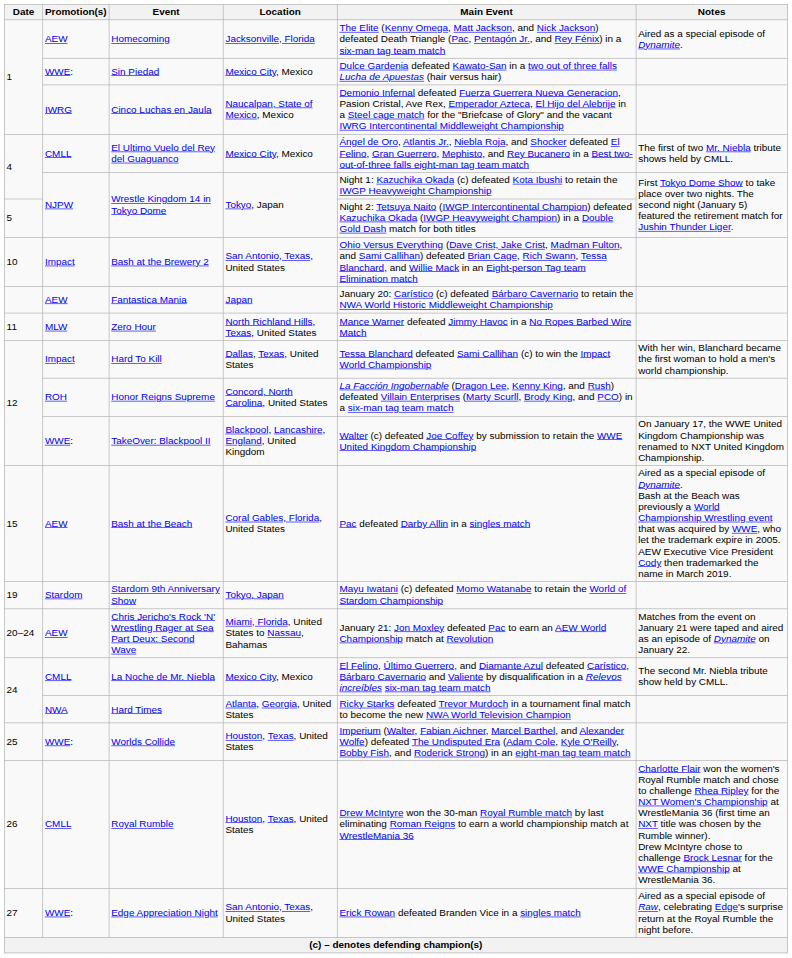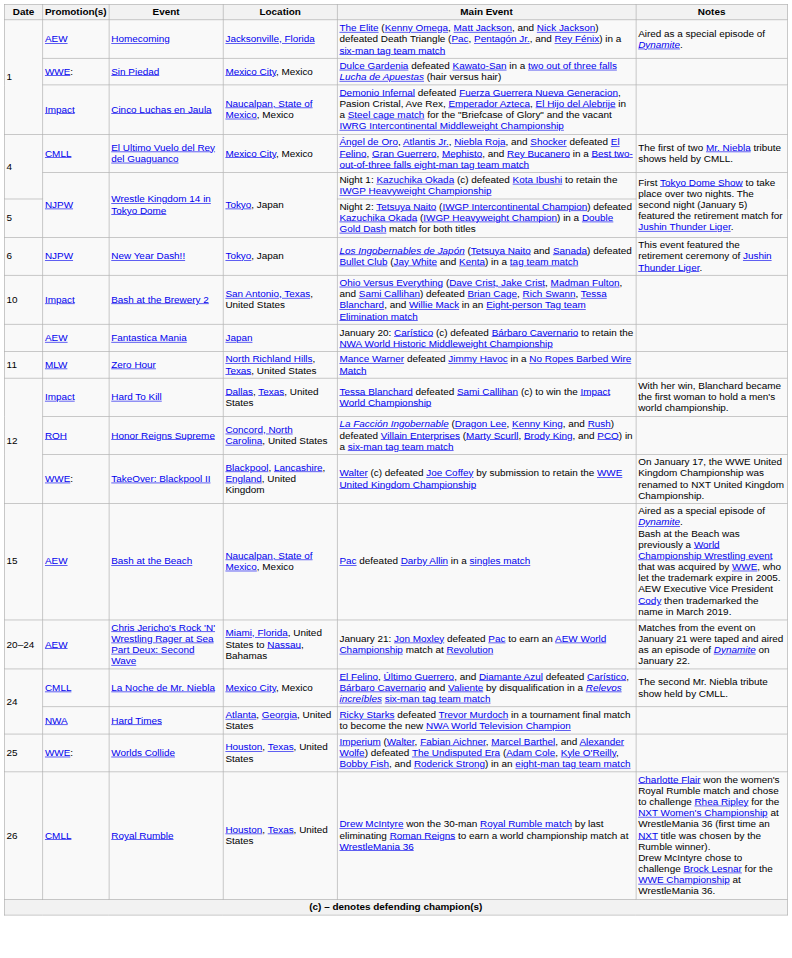 <table class="wikitable" style="width:100%;">
 <tr>
 <th width="5%">Date</th>
 <th width="5%">Promotion(s)</th>
 <th style="width:15%;">Event</th>
 <th style="width:15%;">Location</th>
 <th style="width:40%;">Main Event</th>
 <th style="width:20%;">Notes</th>
 </tr>
 <tr>
 <td rowspan=3>1</td>
 <td><a href='#'>AEW</a></td>
 <td><a href='#'>Homecoming</a></td>
 <td><a href='#'>Jacksonville, Florida</a></td>
 <td><a href='#'>The Elite</a> (<a href='#'>Kenny Omega</a>, <a href='#'>Matt Jackson</a>, and <a href='#'>Nick Jackson</a>) defeated Death Triangle (<a href='#'>Pac</a>, <a href='#'>Pentagón Jr.</a>, and <a href='#'>Rey Fénix</a>) in a <a href='#'>six-man tag team match</a></td>
 <td>Aired as a special episode of <em><a href='#'>Dynamite</a></em>.</td>
 </tr>
 <tr>
 <td><a href='#'>WWE</a>:</td>
 <td><a href='#'>Sin Piedad</a></td>
 <td><a href='#'>Mexico City</a>, Mexico</td>
 <td><a href='#'>Dulce Gardenia</a> defeated <a href='#'>Kawato-San</a> in a <a href='#'>two out of three falls</a> <em><a href='#'>Lucha de Apuestas</a></em> (hair versus hair)</td>
 <td></td>
 </tr>
 <tr>
-<td><a href='#'>IWRG</a></td>
+<td><a href='#'>Impact</a></td>
 <td><a href='#'>Cinco Luchas en Jaula</a></td>
 <td><a href='#'>Naucalpan, State of Mexico</a>, Mexico</td>
 <td><a href='#'>Demonio Infernal</a> defeated <a href='#'>Fuerza Guerrera Nueva Generacion</a>, Pasion Cristal, Ave Rex, <a href='#'>Emperador Azteca</a>, <a href='#'>El Hijo del Alebrije</a> in a <a href='#'>Steel cage match</a> for the "Briefcase of Glory" and the vacant <a href='#'>IWRG Intercontinental Middleweight Championship</a></td>
 <td></td>
 </tr>
 <tr>
 <td rowspan=2>4</td>
 <td><a href='#'>CMLL</a></td>
 <td><a href='#'>El Ultimo Vuelo del Rey del Guaguanco</a></td>
 <td><a href='#'>Mexico City</a>, Mexico</td>
 <td><a href='#'>Ángel de Oro</a>, <a href='#'>Atlantis Jr.</a>, <a href='#'>Niebla Roja</a>, and <a href='#'>Shocker</a> defeated <a href='#'>El Felino</a>, <a href='#'>Gran Guerrero</a>, <a href='#'>Mephisto</a>, and <a href='#'>Rey Bucanero</a> in a <a href='#'>Best two-out-of-three falls eight-man tag team match</a></td>
 <td>The first of two <a href='#'>Mr. Niebla</a> tribute shows held by CMLL.</td>
 </tr>
 <tr>
 <td rowspan=2><a href='#'>NJPW</a></td>
 <td rowspan=2><a href='#'>Wrestle Kingdom 14 in Tokyo Dome</a></td>
 <td rowspan=2><a href='#'>Tokyo</a>, Japan</td>
 <td>Night 1: <a href='#'>Kazuchika Okada</a> (c) defeated <a href='#'>Kota Ibushi</a> to retain the <a href='#'>IWGP Heavyweight Championship</a></td>
 <td rowspan=2>First <a href='#'>Tokyo Dome Show</a> to take place over two nights. The second night (January 5) featured the retirement match for <a href='#'>Jushin Thunder Liger</a>.</td>
 </tr>
 <tr>
 <td>5</td>
 <td>Night 2: <a href='#'>Tetsuya Naito</a> (<a href='#'>IWGP Intercontinental Champion</a>) defeated <a href='#'>Kazuchika Okada</a> (<a href='#'>IWGP Heavyweight Champion</a>) in a <a href='#'>Double Gold Dash</a> match for both titles</td>
+</tr>
+<tr>
+<td>6</td>
+<td><a href='#'>NJPW</a></td>
+<td><a href='#'>New Year Dash!!</a></td>
+<td><a href='#'>Tokyo</a>, Japan</td>
+<td><em><a href='#'>Los Ingobernables de Japón</a></em> (<a href='#'>Tetsuya Naito</a> and <a href='#'>Sanada</a>) defeated <a href='#'>Bullet Club</a> (<a href='#'>Jay White</a> and <a href='#'>Kenta</a>) in a <a href='#'>tag team match</a></td>
+<td>This event featured the retirement ceremony of <a href='#'>Jushin Thunder Liger</a>.</td>
 </tr>
 <tr>
 <td>10</td>
 <td><a href='#'>Impact</a></td>
 <td><a href='#'>Bash at the Brewery 2</a></td>
 <td><a href='#'>San Antonio, Texas</a>, United States</td>
 <td><a href='#'>Ohio Versus Everything</a> (<a href='#'>Dave Crist, Jake Crist</a>, <a href='#'>Madman Fulton</a>, and <a href='#'>Sami Callihan</a>) defeated <a href='#'>Brian Cage</a>, <a href='#'>Rich Swann</a>, <a href='#'>Tessa Blanchard</a>, and <a href='#'>Willie Mack</a> in an <a href='#'>Eight-person Tag team Elimination match</a></td>
 <td></td>
 </tr>
 <tr>
 <td></td>
 <td><a href='#'>AEW</a></td>
 <td><a href='#'>Fantastica Mania</a></td>
 <td><a href='#'>Japan</a></td>
 <td>January 20: <a href='#'>Carístico</a> (c) defeated <a href='#'>Bárbaro Cavernario</a> to retain the <a href='#'>NWA World Historic Middleweight Championship</a></td>
 <td></td>
 </tr>
 <tr>
 <td>11</td>
 <td><a href='#'>MLW</a></td>
 <td><a href='#'>Zero Hour</a></td>
 <td><a href='#'>North Richland Hills</a>, <a href='#'>Texas</a>, United States</td>
 <td><a href='#'>Mance Warner</a> defeated <a href='#'>Jimmy Havoc</a> in a <a href='#'>No Ropes Barbed Wire Match</a></td>
 <td></td>
 </tr>
 <tr>
 <td rowspan=3>12</td>
 <td><a href='#'>Impact</a></td>
 <td><a href='#'>Hard To Kill</a></td>
 <td><a href='#'>Dallas</a>, <a href='#'>Texas</a>, United States</td>
 <td><a href='#'>Tessa Blanchard</a> defeated <a href='#'>Sami Callihan</a> (c) to win the <a href='#'>Impact World Championship</a></td>
 <td>With her win, Blanchard became the first woman to hold a men's world championship.</td>
 </tr>
 <tr>
 <td><a href='#'>ROH</a></td>
 <td><a href='#'>Honor Reigns Supreme</a></td>
 <td><a href='#'>Concord, North Carolina</a>, United States</td>
 <td><em><a href='#'>La Facción Ingobernable</a></em> (<a href='#'>Dragon Lee</a>, <a href='#'>Kenny King</a>, and <a href='#'>Rush</a>) defeated <a href='#'>Villain Enterprises</a> (<a href='#'>Marty Scurll</a>, <a href='#'>Brody King</a>, and <a href='#'>PCO</a>) in a <a href='#'>six-man tag team match</a></td>
 <td></td>
 </tr>
 <tr>
 <td><a href='#'>WWE</a>:</td>
 <td><a href='#'>TakeOver: Blackpool II</a></td>
 <td><a href='#'>Blackpool</a>, <a href='#'>Lancashire</a>, <a href='#'>England</a>, United Kingdom</td>
 <td><a href='#'>Walter</a> (c) defeated <a href='#'>Joe Coffey</a> by submission to retain the <a href='#'>WWE United Kingdom Championship</a></td>
 <td>On January 17, the WWE United Kingdom Championship was renamed to NXT United Kingdom Championship.</td>
 </tr>
 <tr>
 <td>15</td>
 <td><a href='#'>AEW</a></td>
 <td><a href='#'>Bash at the Beach</a></td>
-<td><a href='#'>Coral Gables, Florida</a>, United States</td>
+<td><a href='#'>Naucalpan, State of Mexico</a>, Mexico</td>
 <td><a href='#'>Pac</a> defeated <a href='#'>Darby Allin</a> in a <a href='#'>singles match</a></td>
 <td>Aired as a special episode of <em><a href='#'>Dynamite</a></em>.<br>Bash at the Beach was previously a <a href='#'>World Championship Wrestling event</a> that was acquired by <a href='#'>WWE</a>, who let the trademark expire in 2005. AEW Executive Vice President <a href='#'>Cody</a> then trademarked the name in March 2019.</td>
-</tr>
-<tr>
-<td>19</td>
-<td><a href='#'>Stardom</a></td>
-<td><a href='#'>Stardom 9th Anniversary Show</a></td>
-<td><a href='#'>Tokyo, Japan</a></td>
-<td><a href='#'>Mayu Iwatani</a> (c) defeated <a href='#'>Momo Watanabe</a> to retain the <a href='#'>World of Stardom Championship</a></td>
-<td></td>
 </tr>
 <tr>
 <td>20–24</td>
 <td><a href='#'>AEW</a></td>
 <td><a href='#'>Chris Jericho's Rock 'N' Wrestling Rager at Sea Part Deux: Second Wave</a></td>
 <td><a href='#'>Miami, Florida</a>, United States to <a href='#'>Nassau</a>, Bahamas</td>
 <td>January 21: <a href='#'>Jon Moxley</a> defeated <a href='#'>Pac</a> to earn an <a href='#'>AEW World Championship</a> match at <a href='#'>Revolution</a></td>
 <td>Matches from the event on January 21 were taped and aired as an episode of <em><a href='#'>Dynamite</a></em> on January 22.</td>
 </tr>
 <tr>
 <td rowspan=2>24</td>
 <td><a href='#'>CMLL</a></td>
 <td><a href='#'>La Noche de Mr. Niebla</a></td>
 <td><a href='#'>Mexico City</a>, Mexico</td>
 <td><a href='#'>El Felino</a>, <a href='#'>Último Guerrero</a>, and <a href='#'>Diamante Azul</a> defeated <a href='#'>Carístico</a>, <a href='#'>Bárbaro Cavernario</a> and <a href='#'>Valiente</a> by disqualification in a <em><a href='#'>Relevos increíbles</a></em> <a href='#'>six-man tag team match</a></td>
 <td>The second Mr. Niebla tribute show held by CMLL.</td>
 </tr>
 <tr>
 <td><a href='#'>NWA</a></td>
 <td><a href='#'>Hard Times</a></td>
 <td><a href='#'>Atlanta</a>, <a href='#'>Georgia</a>, United States</td>
 <td><a href='#'>Ricky Starks</a> defeated <a href='#'>Trevor Murdoch</a> in a tournament final match to become the new <a href='#'>NWA World Television Champion</a></td>
 <td></td>
 </tr>
 <tr>
 <td>25</td>
 <td><a href='#'>WWE</a>:</td>
 <td><a href='#'>Worlds Collide</a></td>
 <td><a href='#'>Houston</a>, <a href='#'>Texas</a>, United States</td>
 <td><a href='#'>Imperium</a> (<a href='#'>Walter</a>, <a href='#'>Fabian Aichner</a>, <a href='#'>Marcel Barthel</a>, and <a href='#'>Alexander Wolfe</a>) defeated <a href='#'>The Undisputed Era</a> (<a href='#'>Adam Cole</a>, <a href='#'>Kyle O'Reilly</a>, <a href='#'>Bobby Fish</a>, and <a href='#'>Roderick Strong</a>) in an <a href='#'>eight-man tag team match</a></td>
 <td></td>
 </tr>
 <tr>
 <td>26</td>
 <td><a href='#'>CMLL</a></td>
 <td><a href='#'>Royal Rumble</a></td>
 <td><a href='#'>Houston</a>, <a href='#'>Texas</a>, United States</td>
 <td><a href='#'>Drew McIntyre</a> won the 30-man <a href='#'>Royal Rumble match</a> by last eliminating <a href='#'>Roman Reigns</a> to earn a world championship match at <a href='#'>WrestleMania 36</a></td>
 <td><a href='#'>Charlotte Flair</a> won the women's Royal Rumble match and chose to challenge <a href='#'>Rhea Ripley</a> for the <a href='#'>NXT Women's Championship</a> at WrestleMania 36 (first time an <a href='#'>NXT</a> title was chosen by the Rumble winner).<br>Drew McIntyre chose to challenge <a href='#'>Brock Lesnar</a> for the <a href='#'>WWE Championship</a> at WrestleMania 36.</td>
 </tr>
 <tr>
-<td>27</td>
-<td><a href='#'>WWE</a>:</td>
-<td><a href='#'>Edge Appreciation Night</a></td>
-<td><a href='#'>San Antonio, Texas</a>, United States</td>
-<td><a href='#'>Erick Rowan</a> defeated Branden Vice in a <a href='#'>singles match</a></td>
-<td>Aired as a special episode of <em><a href='#'>Raw</a></em>, celebrating <a href='#'>Edge</a>'s surprise return at the Royal Rumble the night before.</td>
-</tr>
-<tr>
 <th colspan="6">(c) – denotes defending champion(s)</th>
 </tr>
 </table>
